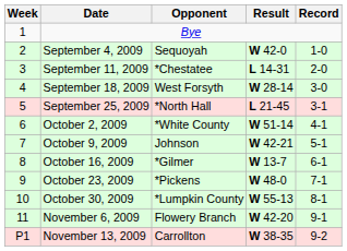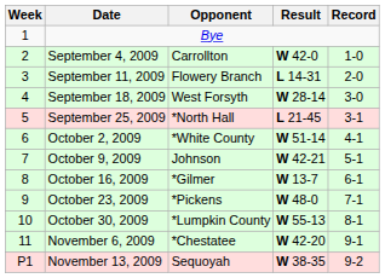 <table class="wikitable" align="center">
 <tr>
 <th>Week</th>
 <th>Date</th>
 <th>Opponent</th>
 <th>Result</th>
 <th>Record</th>
 </tr>
 <tr align="center">
 <td>1</td>
 <td colspan="8" align="center"><em><a href='#'>Bye</a></em></td>
 </tr>
 <tr style="background: #ddffdd;">
 <td align="center">2</td>
 <td>September 4, 2009</td>
-<td>Sequoyah</td>
+<td>Carrollton</td>
 <td><strong>W</strong> 42-0</td>
 <td align="center">1-0</td>
 </tr>
 <tr style="background: #ddffdd;">
 <td align="center">3</td>
 <td>September 11, 2009</td>
-<td>*Chestatee</td>
+<td>Flowery Branch</td>
 <td><strong>L</strong> 14-31</td>
 <td align="center">2-0</td>
 </tr>
 <tr style="background: #ddffdd;">
 <td align="center">4</td>
 <td>September 18, 2009</td>
 <td>West Forsyth</td>
 <td><strong>W</strong> 28-14</td>
 <td align="center">3-0</td>
 </tr>
 <tr style="background: #ffdddd;">
 <td align="center">5</td>
 <td>September 25, 2009</td>
 <td>*North Hall</td>
 <td><strong>L</strong> 21-45</td>
 <td align="center">3-1</td>
 </tr>
 <tr style="background: #ddffdd;">
 <td align="center">6</td>
 <td>October 2, 2009</td>
 <td>*White County</td>
 <td><strong>W</strong> 51-14</td>
 <td align="center">4-1</td>
 </tr>
 <tr style="background: #ddffdd;">
 <td align="center">7</td>
 <td>October 9, 2009</td>
 <td>Johnson</td>
 <td><strong>W</strong> 42-21</td>
 <td align="center">5-1</td>
 </tr>
 <tr style="background: #ddffdd;">
 <td align="center">8</td>
 <td>October 16, 2009</td>
 <td>*Gilmer</td>
 <td><strong>W</strong> 13-7</td>
 <td align="center">6-1</td>
 </tr>
 <tr style="background: #ddffdd;">
 <td align="center">9</td>
 <td>October 23, 2009</td>
 <td>*Pickens</td>
 <td><strong>W</strong> 48-0</td>
 <td align="center">7-1</td>
 </tr>
 <tr style="background: #ddffdd;">
 <td align="center">10</td>
 <td>October 30, 2009</td>
 <td>*Lumpkin County</td>
 <td><strong>W</strong> 55-13</td>
 <td align="center">8-1</td>
 </tr>
 <tr style="background: #ddffdd;">
 <td align="center">11</td>
 <td>November 6, 2009</td>
-<td>Flowery Branch</td>
+<td>*Chestatee</td>
 <td><strong>W</strong> 42-20</td>
 <td align="center">9-1</td>
 </tr>
 <tr style="background: #ffdddd;">
 <td align="center">P1</td>
 <td>November 13, 2009</td>
-<td>Carrollton</td>
+<td>Sequoyah</td>
 <td><strong>W</strong> 38-35</td>
 <td align="center">9-2</td>
 </tr>
 </table>
